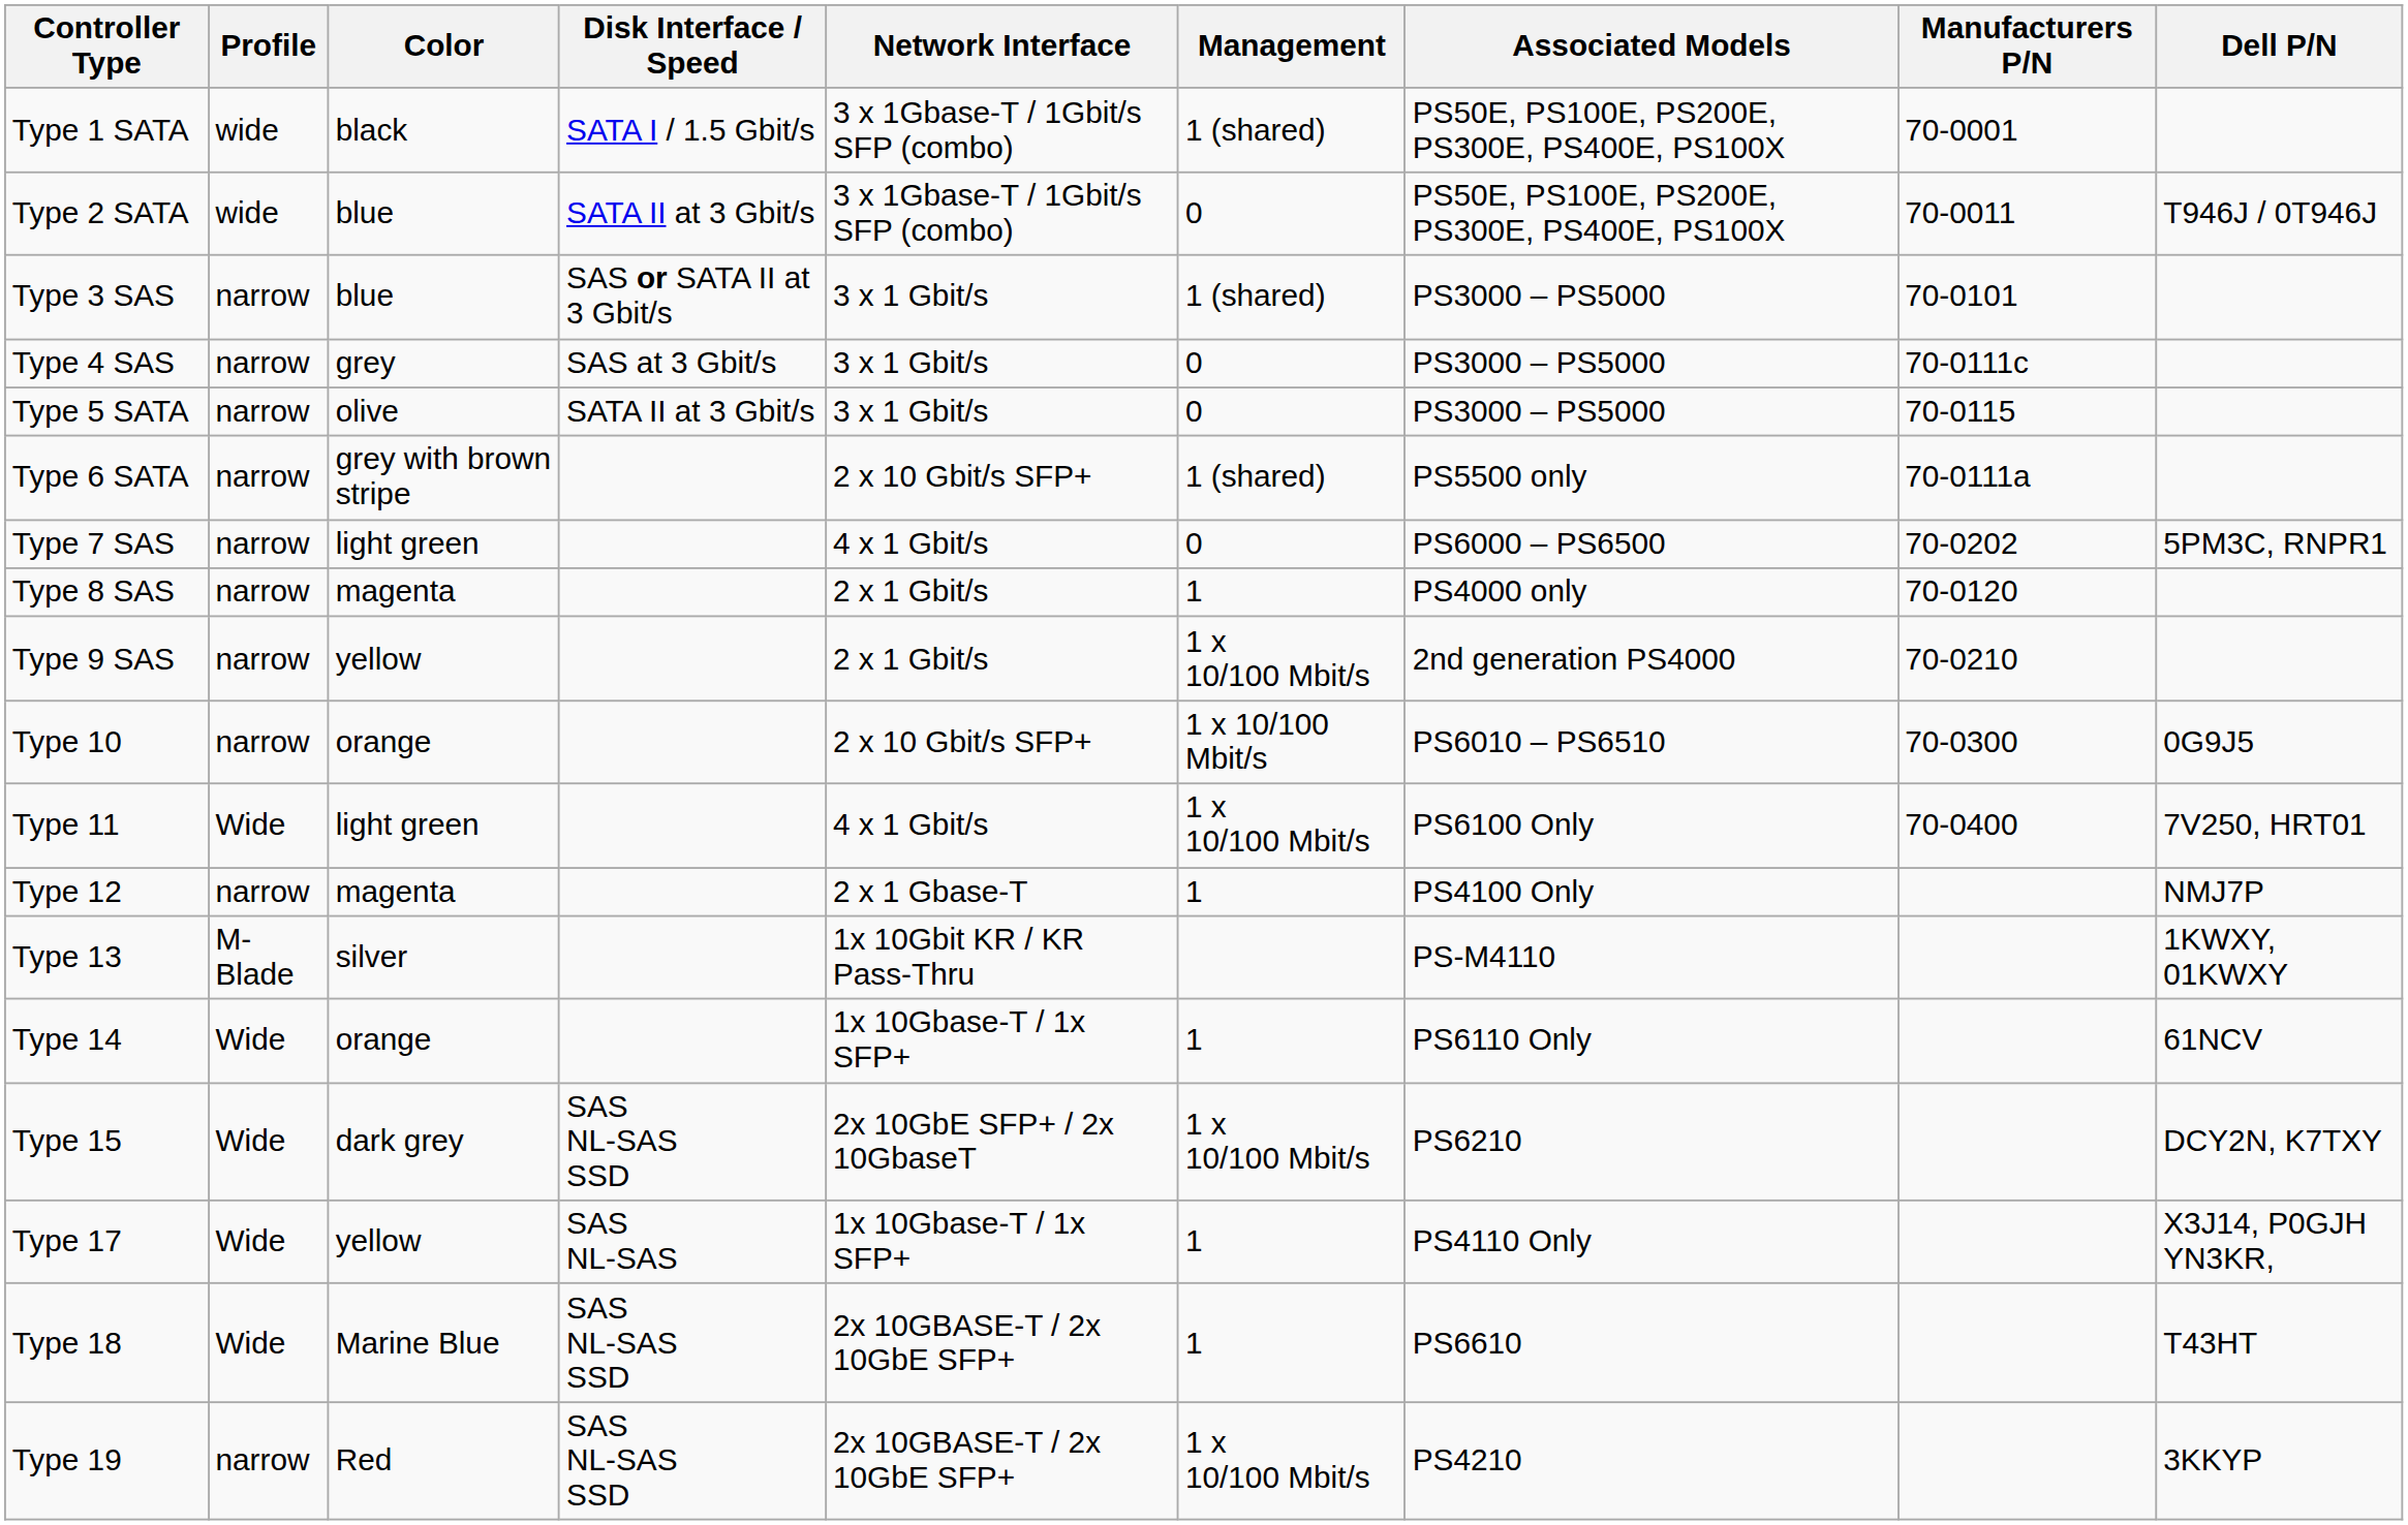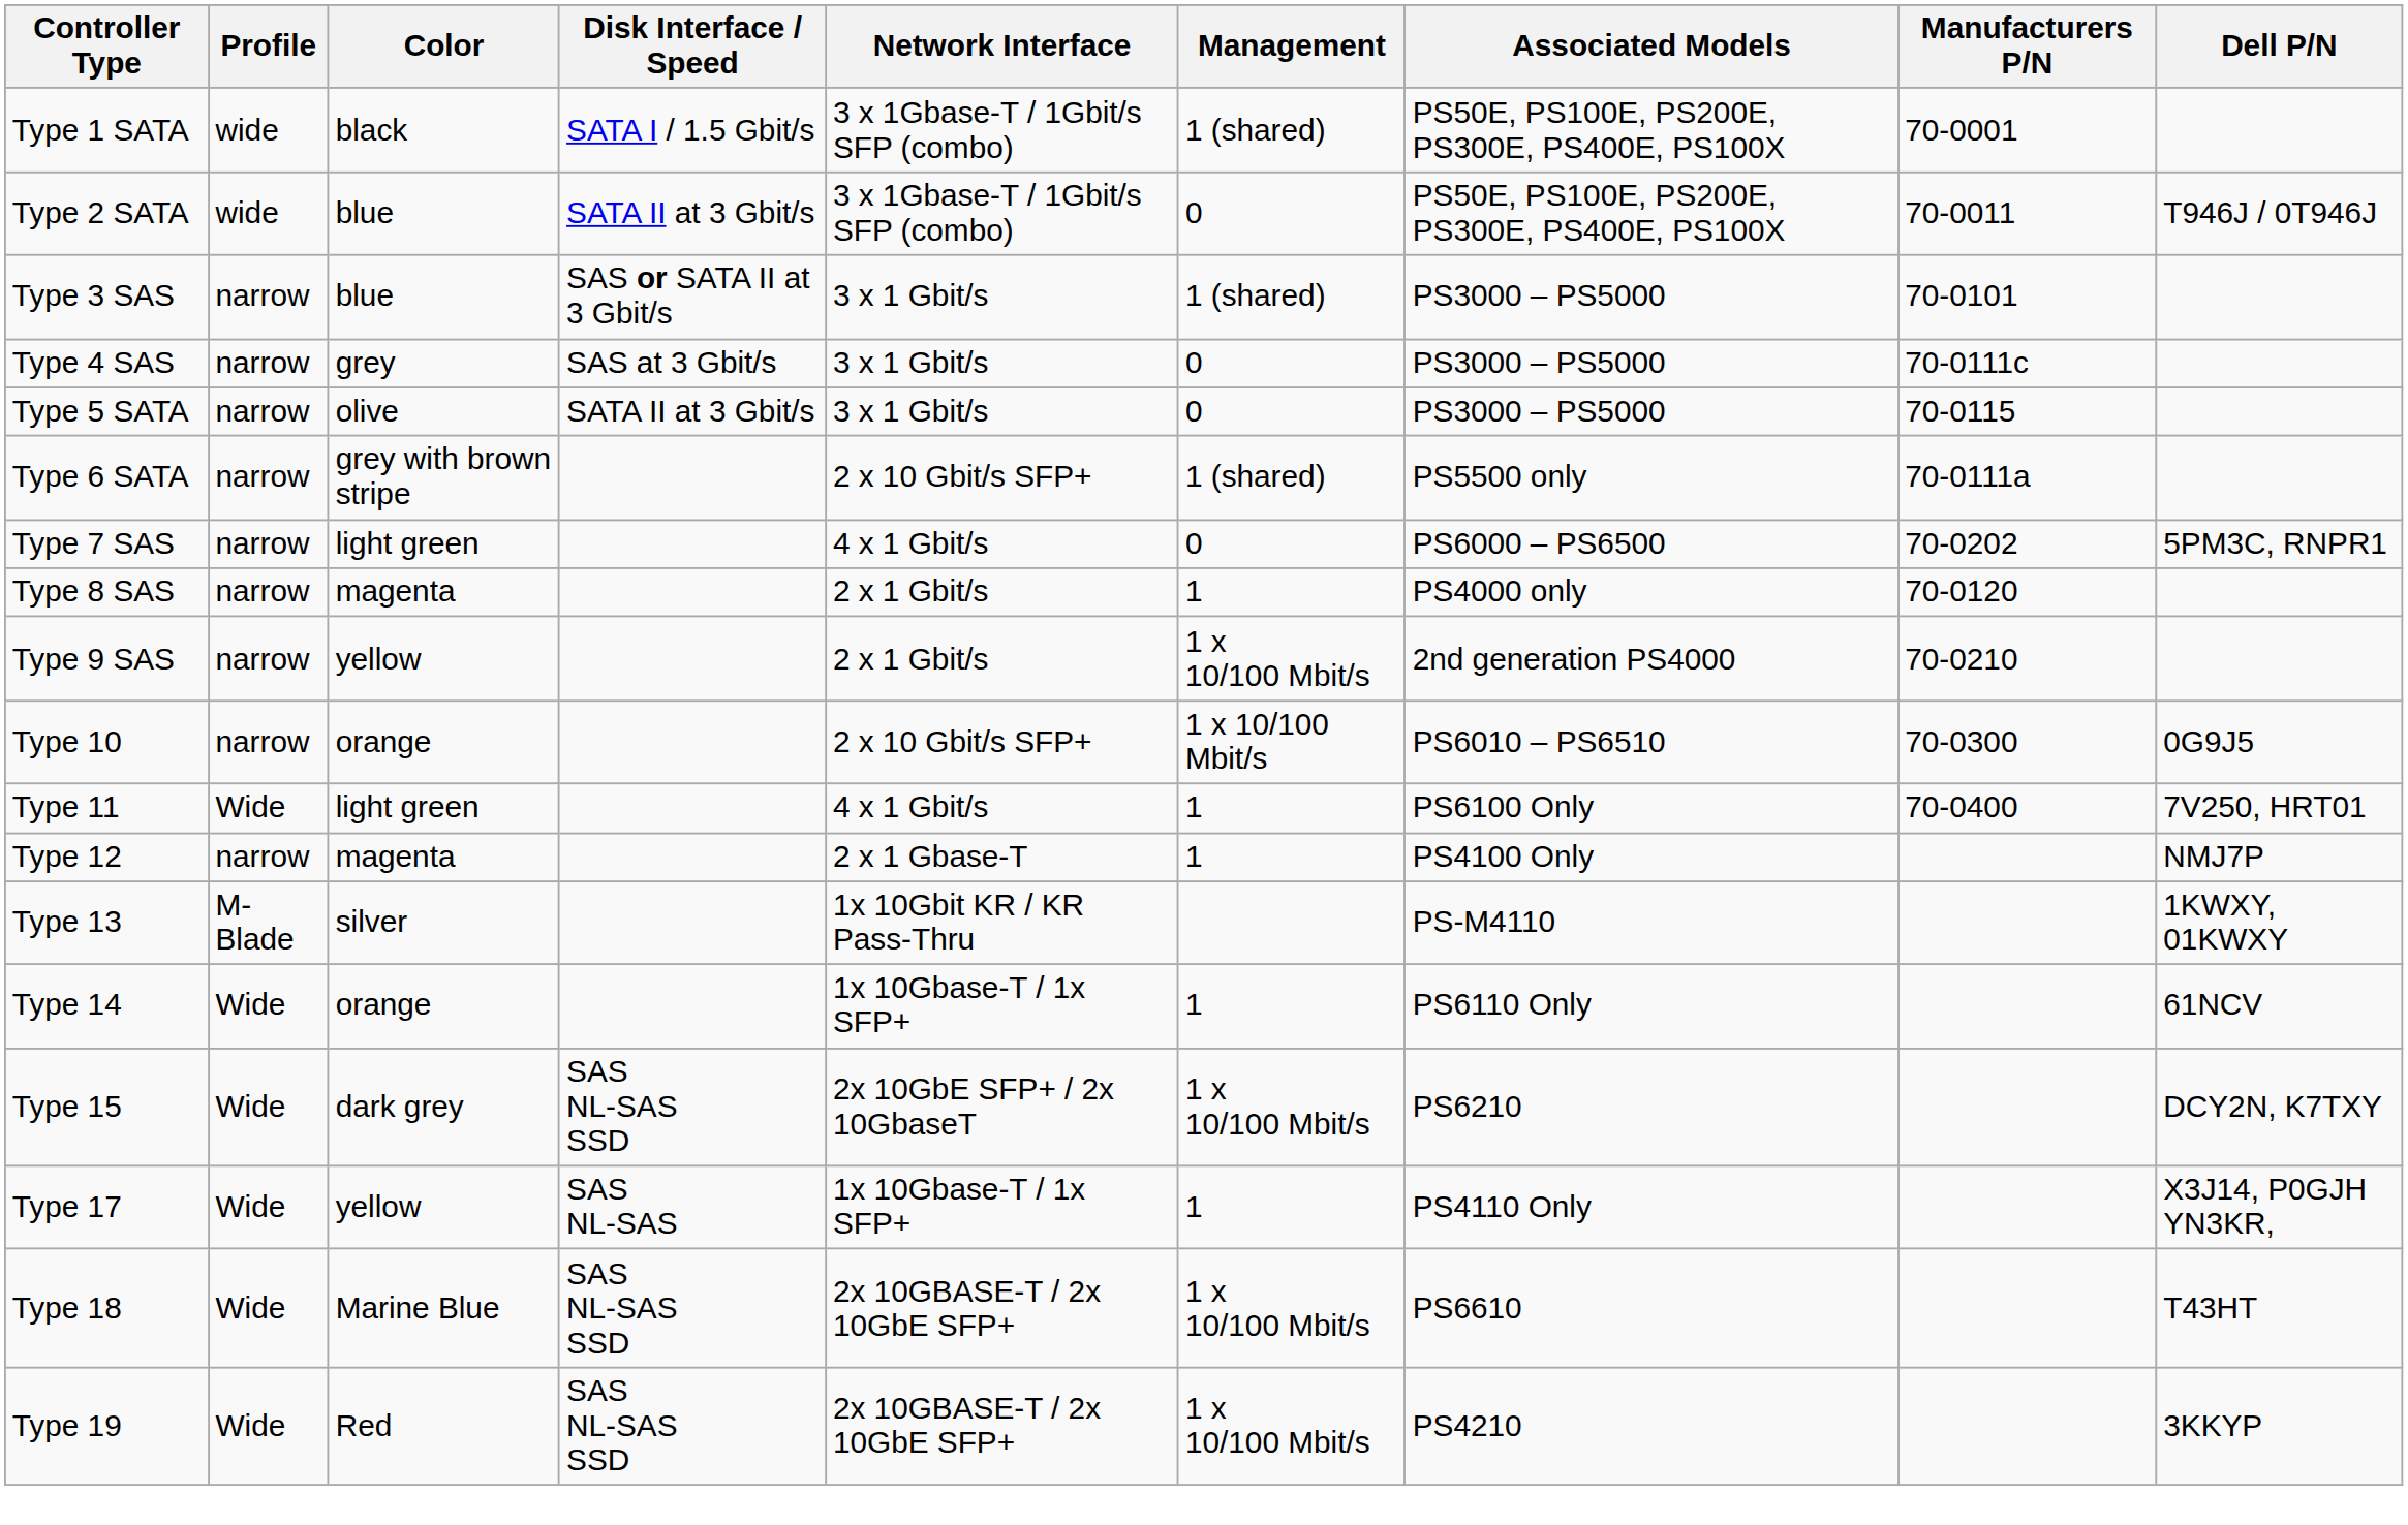 <table class="wikitable sortable">
 <tr>
 <th>Controller Type</th>
 <th>Profile</th>
 <th>Color</th>
 <th>Disk Interface / Speed</th>
 <th>Network Interface</th>
 <th>Management</th>
 <th>Associated Models</th>
 <th>Manufacturers P/N</th>
 <th>Dell P/N</th>
 </tr>
 <tr>
 <td>Type 1 SATA</td>
 <td>wide</td>
 <td>black</td>
 <td><a href='#'>SATA I</a> / 1.5 Gbit/s</td>
 <td>3 x 1Gbase-T / 1Gbit/s SFP (combo)</td>
 <td>1 (shared)</td>
 <td>PS50E, PS100E, PS200E, PS300E, PS400E, PS100X</td>
 <td>70-0001</td>
 <td></td>
 </tr>
 <tr>
 <td>Type 2 SATA</td>
 <td>wide</td>
 <td>blue</td>
 <td><a href='#'>SATA II</a> at 3 Gbit/s</td>
 <td>3 x 1Gbase-T / 1Gbit/s SFP (combo)</td>
 <td>0</td>
 <td>PS50E, PS100E, PS200E, PS300E, PS400E, PS100X</td>
 <td>70-0011</td>
 <td>T946J / 0T946J</td>
 </tr>
 <tr>
 <td>Type 3 SAS</td>
 <td>narrow</td>
 <td>blue</td>
 <td>SAS <strong>or</strong> SATA II at 3 Gbit/s</td>
 <td>3 x 1 Gbit/s</td>
 <td>1 (shared)</td>
 <td>PS3000 – PS5000</td>
 <td>70-0101</td>
 <td></td>
 </tr>
 <tr>
 <td>Type 4 SAS</td>
 <td>narrow</td>
 <td>grey</td>
 <td>SAS at 3 Gbit/s</td>
 <td>3 x 1 Gbit/s</td>
 <td>0</td>
 <td>PS3000 – PS5000</td>
 <td>70-0111c</td>
 <td></td>
 </tr>
 <tr>
 <td>Type 5 SATA</td>
 <td>narrow</td>
 <td>olive</td>
 <td>SATA II at 3 Gbit/s</td>
 <td>3 x 1 Gbit/s</td>
 <td>0</td>
 <td>PS3000 – PS5000</td>
 <td>70-0115</td>
 <td></td>
 </tr>
 <tr>
 <td>Type 6 SATA</td>
 <td>narrow</td>
 <td>grey with brown stripe</td>
 <td></td>
 <td>2 x 10 Gbit/s SFP+</td>
 <td>1 (shared)</td>
 <td>PS5500 only</td>
 <td>70-0111a</td>
 <td></td>
 </tr>
 <tr>
 <td>Type 7 SAS</td>
 <td>narrow</td>
 <td>light green</td>
 <td></td>
 <td>4 x 1 Gbit/s</td>
 <td>0</td>
 <td>PS6000 – PS6500</td>
 <td>70-0202</td>
 <td>5PM3C, RNPR1</td>
 </tr>
 <tr>
 <td>Type 8 SAS</td>
 <td>narrow</td>
 <td>magenta</td>
 <td></td>
 <td>2 x 1 Gbit/s</td>
 <td>1</td>
 <td>PS4000 only</td>
 <td>70-0120</td>
 <td></td>
 </tr>
 <tr>
 <td>Type 9 SAS</td>
 <td>narrow</td>
 <td>yellow</td>
 <td></td>
 <td>2 x 1 Gbit/s</td>
 <td>1 x 10/100 Mbit/s</td>
 <td>2nd generation PS4000</td>
 <td>70-0210</td>
 <td></td>
 </tr>
 <tr>
 <td>Type 10</td>
 <td>narrow</td>
 <td>orange</td>
 <td></td>
 <td>2 x 10 Gbit/s SFP+</td>
 <td>1 x 10/100 Mbit/s</td>
 <td>PS6010 – PS6510</td>
 <td>70-0300</td>
 <td>0G9J5</td>
 </tr>
 <tr>
 <td>Type 11</td>
 <td>Wide</td>
 <td>light green</td>
 <td></td>
 <td>4 x 1 Gbit/s</td>
-<td>1 x 10/100 Mbit/s</td>
+<td>1</td>
 <td>PS6100 Only</td>
 <td>70-0400</td>
 <td>7V250, HRT01</td>
 </tr>
 <tr>
 <td>Type 12</td>
 <td>narrow</td>
 <td>magenta</td>
 <td></td>
 <td>2 x 1 Gbase-T</td>
 <td>1</td>
 <td>PS4100 Only</td>
 <td></td>
 <td>NMJ7P</td>
 </tr>
 <tr>
 <td>Type 13</td>
 <td>M-Blade</td>
 <td>silver</td>
 <td></td>
 <td>1x 10Gbit KR / KR Pass-Thru</td>
 <td></td>
 <td>PS-M4110</td>
 <td></td>
 <td>1KWXY, 01KWXY</td>
 </tr>
 <tr>
 <td>Type 14</td>
 <td>Wide</td>
 <td>orange</td>
 <td></td>
 <td>1x 10Gbase-T / 1x SFP+</td>
 <td>1</td>
 <td>PS6110 Only</td>
 <td></td>
 <td>61NCV</td>
 </tr>
 <tr>
 <td>Type 15</td>
 <td>Wide</td>
 <td>dark grey</td>
 <td>SAS<br>NL-SAS<br>SSD</td>
 <td>2x 10GbE SFP+ / 2x 10GbaseT</td>
 <td>1 x 10/100 Mbit/s</td>
 <td>PS6210</td>
 <td></td>
 <td>DCY2N, K7TXY</td>
 </tr>
 <tr>
 <td>Type 17</td>
 <td>Wide</td>
 <td>yellow</td>
 <td>SAS<br>NL-SAS</td>
 <td>1x 10Gbase-T / 1x SFP+</td>
 <td>1</td>
 <td>PS4110 Only</td>
 <td></td>
 <td>X3J14, P0GJH YN3KR,</td>
 </tr>
 <tr>
 <td>Type 18</td>
 <td>Wide</td>
 <td>Marine Blue</td>
 <td>SAS<br>NL-SAS<br>SSD</td>
 <td>2x 10GBASE-T / 2x 10GbE SFP+</td>
-<td>1</td>
+<td>1 x 10/100 Mbit/s</td>
 <td>PS6610</td>
 <td></td>
 <td>T43HT</td>
 </tr>
 <tr>
 <td>Type 19</td>
-<td>narrow</td>
+<td>Wide</td>
 <td>Red</td>
 <td>SAS<br>NL-SAS<br>SSD</td>
 <td>2x 10GBASE-T / 2x 10GbE SFP+</td>
 <td>1 x 10/100 Mbit/s</td>
 <td>PS4210</td>
 <td></td>
 <td>3KKYP</td>
 </tr>
 </table>
